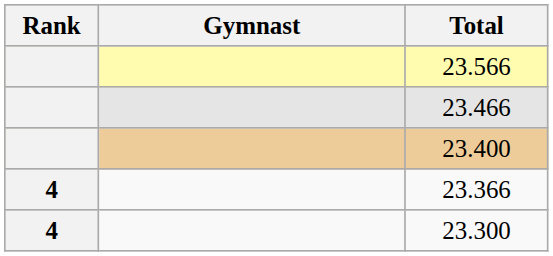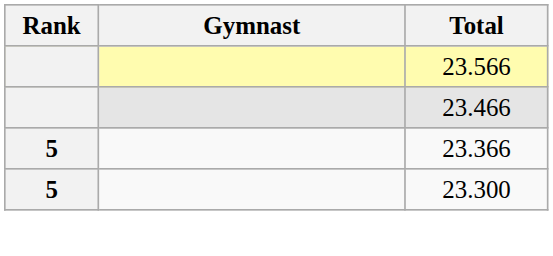 <table class="wikitable sortable" style="text-align:center; font-size:95%">
 <tr>
 <th scope="col" style="width:50px;">Rank</th>
 <th scope="col" style="width:180px;">Gymnast</th>
 <th scope="col" style="width:80px;">Total</th>
 </tr>
 <tr style="background:#fffcaf;">
 <th scope=row style="text-align:center"></th>
 <td style="text-align:left;"></td>
 <td>23.566</td>
 </tr>
 <tr style="background:#e5e5e5;">
 <th scope=row style="text-align:center"></th>
 <td style="text-align:left;"></td>
 <td>23.466</td>
 </tr>
-<tr style="background:#ec9;">
-<th scope=row style="text-align:center"></th>
-<td style="text-align:left;"></td>
-<td>23.400</td>
-</tr>
 <tr>
-<th scope=row style="text-align:center">4</th>
+<th scope=row style="text-align:center">5</th>
 <td style="text-align:left;"></td>
 <td>23.366</td>
 </tr>
 <tr>
-<th scope=row style="text-align:center">4</th>
+<th scope=row style="text-align:center">5</th>
 <td style="text-align:left;"></td>
 <td>23.300</td>
 </tr>
 </table>
